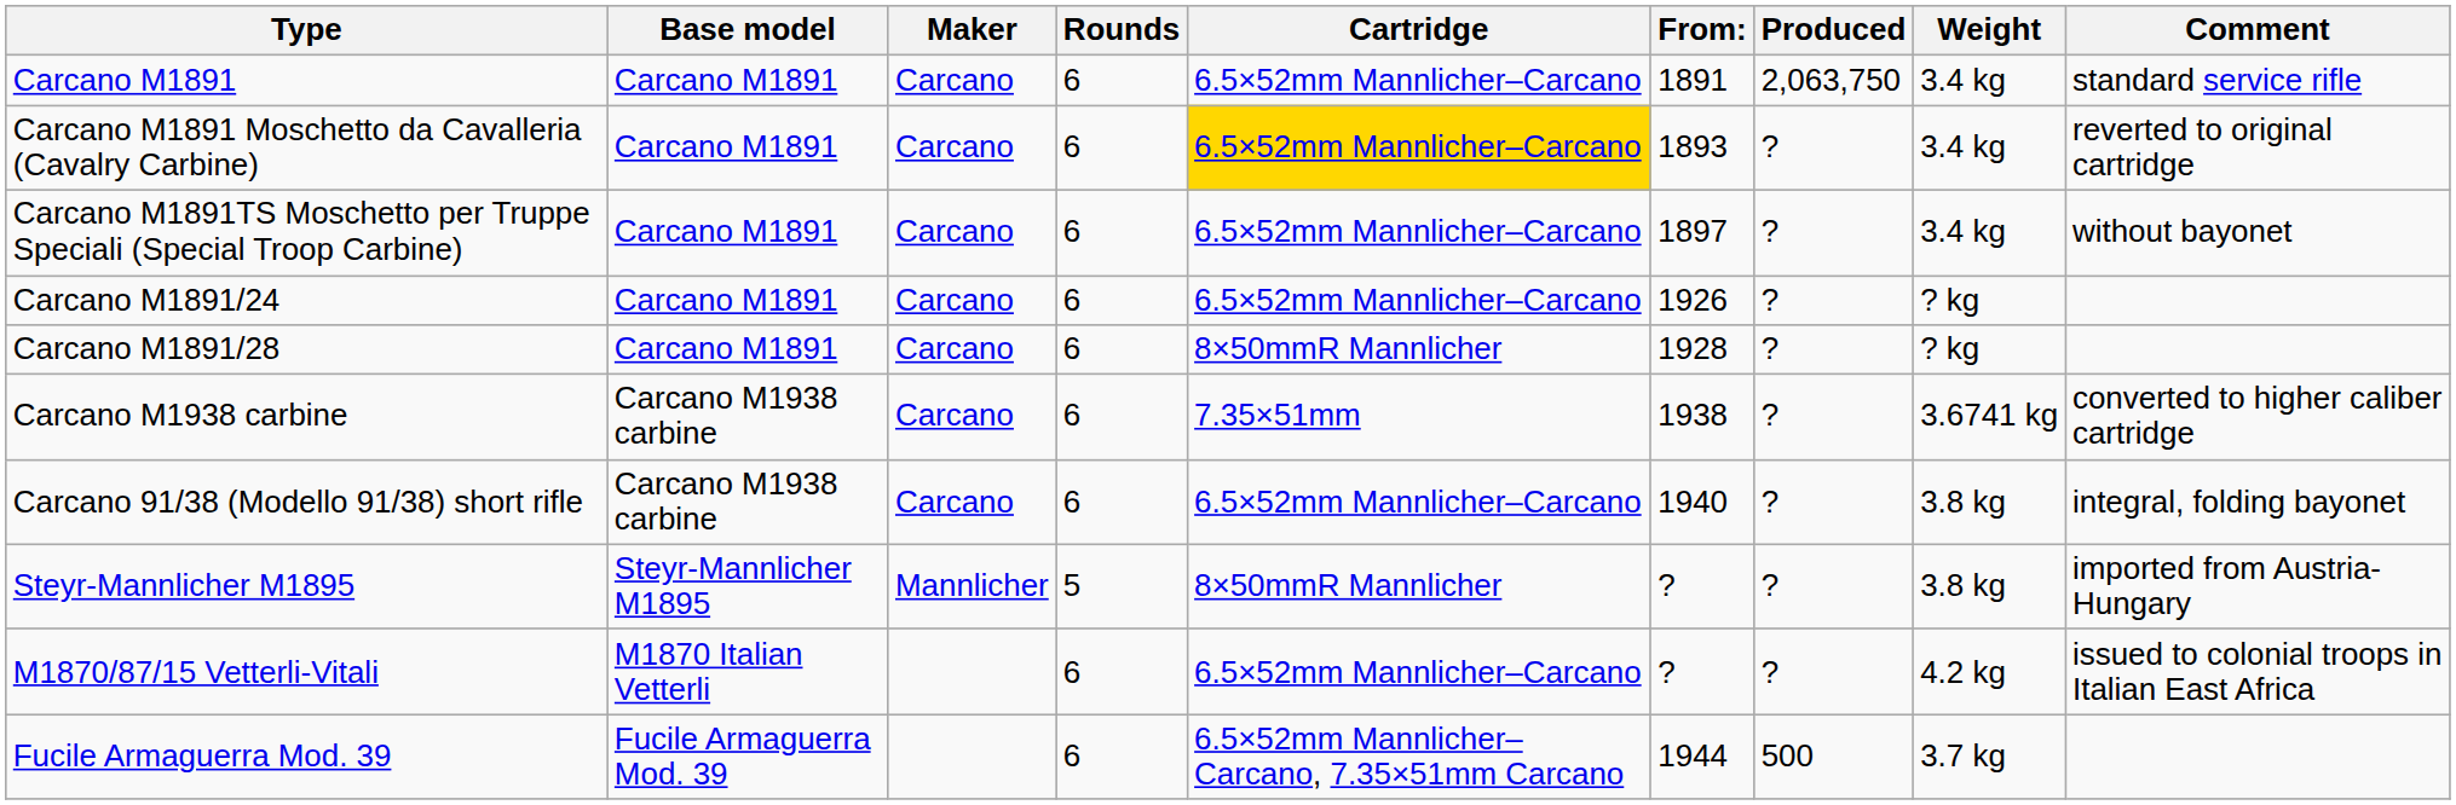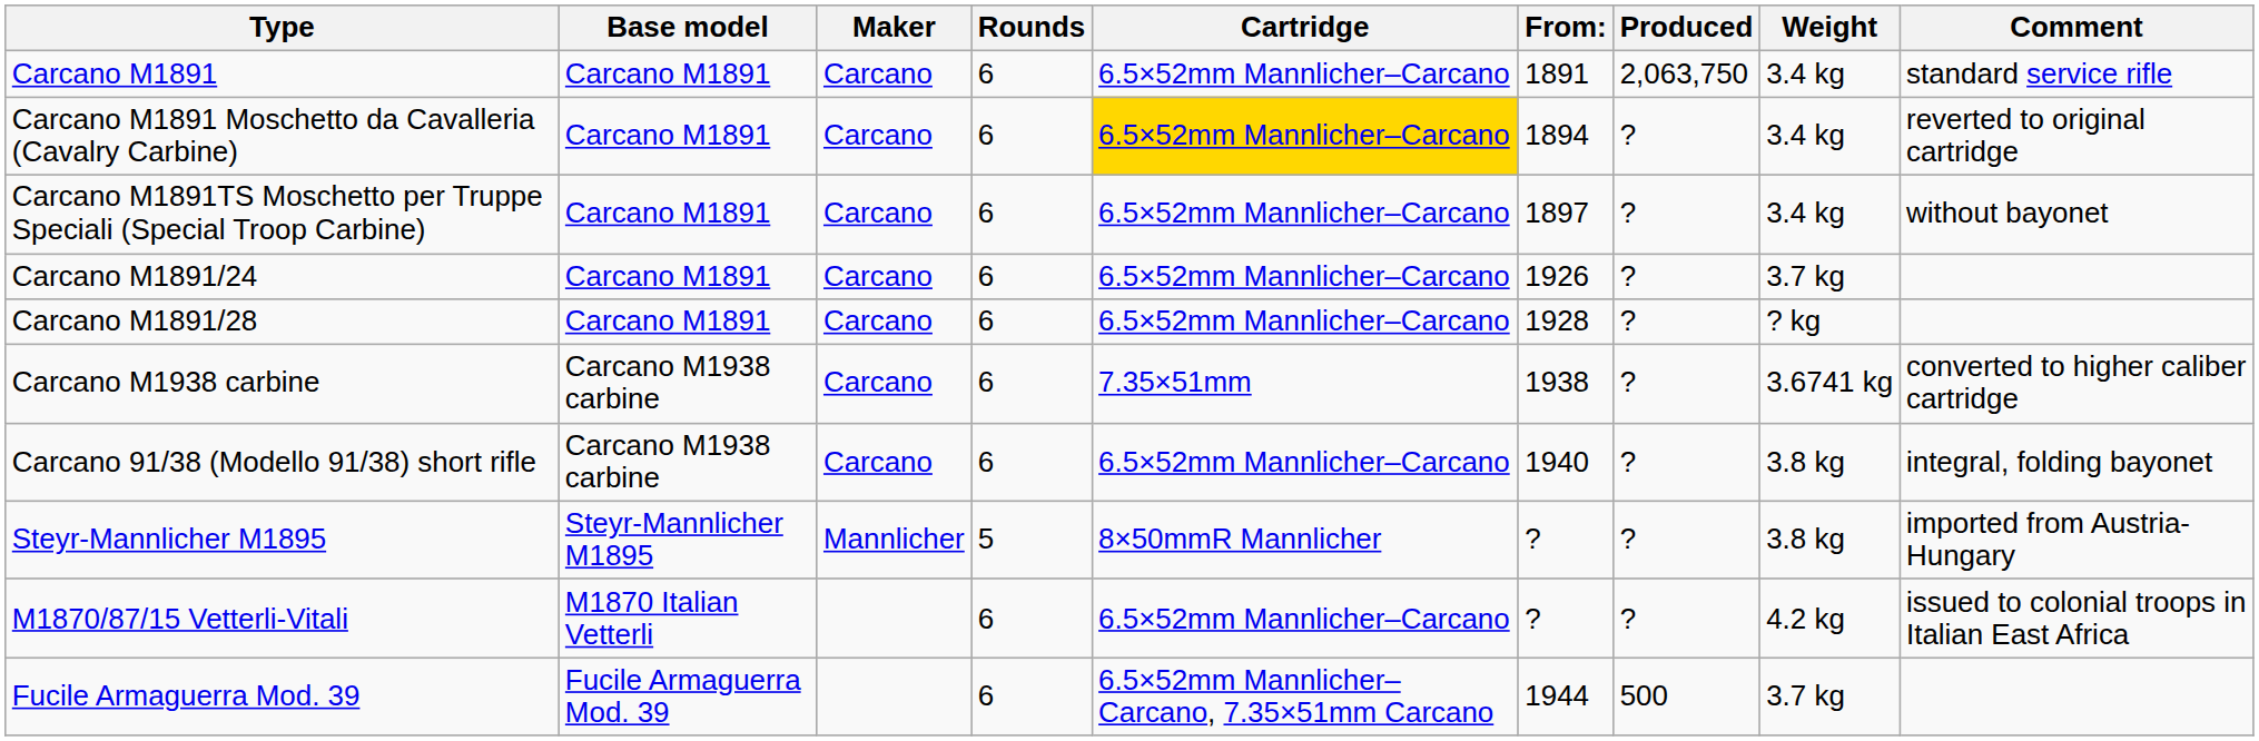 <table class="wikitable sortable">
 <tr>
 <th>Type</th>
 <th>Base model</th>
 <th>Maker</th>
 <th>Rounds</th>
 <th>Cartridge</th>
 <th>From:</th>
 <th>Produced</th>
 <th>Weight</th>
 <th>Comment</th>
 </tr>
 <tr>
 <td><a href='#'>Carcano M1891</a></td>
 <td><a href='#'>Carcano M1891</a></td>
 <td><a href='#'>Carcano</a></td>
 <td>6</td>
 <td><a href='#'>6.5×52mm Mannlicher–Carcano</a></td>
 <td>1891</td>
 <td>2,063,750</td>
 <td>3.4 kg</td>
 <td>standard <a href='#'>service rifle</a></td>
 </tr>
 <tr>
 <td>Carcano M1891 Moschetto da Cavalleria (Cavalry Carbine)</td>
 <td><a href='#'>Carcano M1891</a></td>
 <td><a href='#'>Carcano</a></td>
 <td>6</td>
 <td style="background: gold;"><a href='#'>6.5×52mm Mannlicher–Carcano</a></td>
-<td>1893</td>
+<td>1894</td>
 <td>?</td>
 <td>3.4 kg</td>
 <td>reverted to original cartridge</td>
 </tr>
 <tr>
 <td>Carcano M1891TS Moschetto per Truppe Speciali (Special Troop Carbine)</td>
 <td><a href='#'>Carcano M1891</a></td>
 <td><a href='#'>Carcano</a></td>
 <td>6</td>
 <td><a href='#'>6.5×52mm Mannlicher–Carcano</a></td>
 <td>1897</td>
 <td>?</td>
 <td>3.4 kg</td>
 <td>without bayonet</td>
 </tr>
 <tr>
 <td>Carcano M1891/24</td>
 <td><a href='#'>Carcano M1891</a></td>
 <td><a href='#'>Carcano</a></td>
 <td>6</td>
 <td><a href='#'>6.5×52mm Mannlicher–Carcano</a></td>
 <td>1926</td>
 <td>?</td>
-<td>? kg</td>
+<td>3.7 kg</td>
 <td></td>
 </tr>
 <tr>
 <td>Carcano M1891/28</td>
 <td><a href='#'>Carcano M1891</a></td>
 <td><a href='#'>Carcano</a></td>
 <td>6</td>
-<td><a href='#'>8×50mmR Mannlicher</a></td>
+<td><a href='#'>6.5×52mm Mannlicher–Carcano</a></td>
 <td>1928</td>
 <td>?</td>
 <td>? kg</td>
 <td></td>
 </tr>
 <tr>
 <td>Carcano M1938 carbine</td>
 <td>Carcano M1938 carbine</td>
 <td><a href='#'>Carcano</a></td>
 <td>6</td>
 <td><a href='#'>7.35×51mm</a></td>
 <td>1938</td>
 <td>?</td>
 <td>3.6741 kg</td>
 <td>converted to higher caliber cartridge</td>
 </tr>
 <tr>
 <td>Carcano 91/38 (Modello 91/38) short rifle</td>
 <td>Carcano M1938 carbine</td>
 <td><a href='#'>Carcano</a></td>
 <td>6</td>
 <td><a href='#'>6.5×52mm Mannlicher–Carcano</a></td>
 <td>1940</td>
 <td>?</td>
 <td>3.8 kg</td>
 <td>integral, folding bayonet</td>
 </tr>
 <tr>
 <td><a href='#'>Steyr-Mannlicher M1895</a></td>
 <td><a href='#'>Steyr-Mannlicher M1895</a></td>
 <td><a href='#'>Mannlicher</a></td>
 <td>5</td>
 <td><a href='#'>8×50mmR Mannlicher</a></td>
 <td>?</td>
 <td>?</td>
 <td>3.8 kg</td>
 <td>imported from Austria-Hungary</td>
 </tr>
 <tr>
 <td><a href='#'>M1870/87/15 Vetterli-Vitali</a></td>
 <td><a href='#'>M1870 Italian Vetterli</a></td>
 <td></td>
 <td>6</td>
 <td><a href='#'>6.5×52mm Mannlicher–Carcano</a></td>
 <td>?</td>
 <td>?</td>
 <td>4.2 kg</td>
 <td>issued to colonial troops in Italian East Africa</td>
 </tr>
 <tr>
 <td><a href='#'>Fucile Armaguerra Mod. 39</a></td>
 <td><a href='#'>Fucile Armaguerra Mod. 39</a></td>
 <td></td>
 <td>6</td>
 <td><a href='#'>6.5×52mm Mannlicher–Carcano</a>, <a href='#'>7.35×51mm Carcano</a></td>
 <td>1944</td>
 <td>500</td>
 <td>3.7 kg</td>
 <td></td>
 </tr>
 </table>
